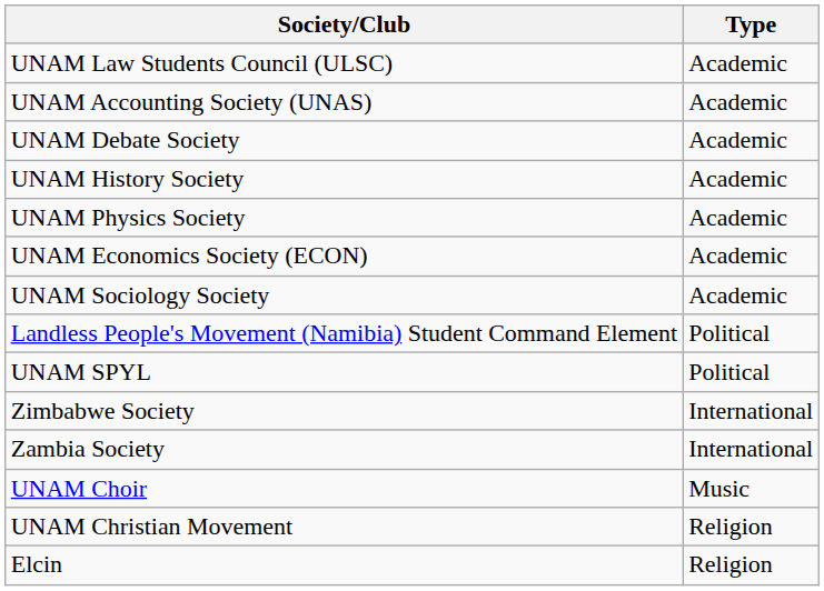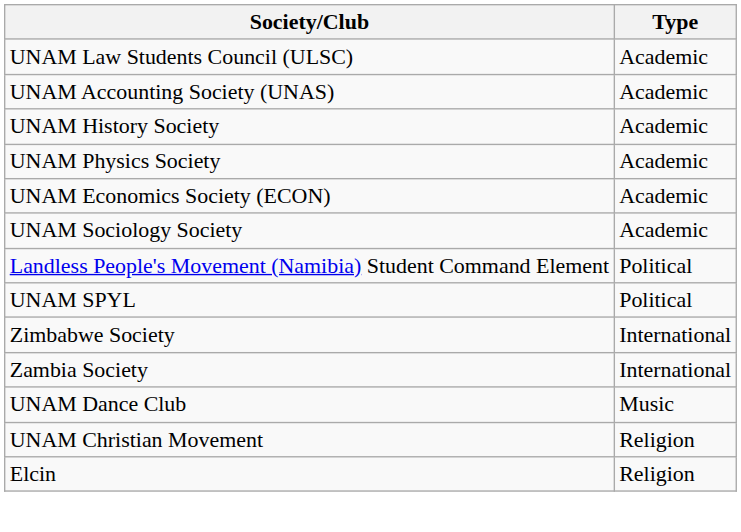 <table class="wikitable">
 <tr>
 <th>Society/Club</th>
 <th>Type</th>
 </tr>
 <tr>
 <td>UNAM Law Students Council (ULSC)</td>
 <td>Academic</td>
 </tr>
 <tr>
 <td>UNAM Accounting Society (UNAS)</td>
-<td>Academic</td>
-</tr>
-<tr>
-<td>UNAM Debate Society</td>
 <td>Academic</td>
 </tr>
 <tr>
 <td>UNAM History Society</td>
 <td>Academic</td>
 </tr>
 <tr>
 <td>UNAM Physics Society</td>
 <td>Academic</td>
 </tr>
 <tr>
 <td>UNAM Economics Society (ECON)</td>
 <td>Academic</td>
 </tr>
 <tr>
 <td>UNAM Sociology Society</td>
 <td>Academic</td>
 </tr>
 <tr>
 <td><a href='#'>Landless People's Movement (Namibia)</a> Student Command Element</td>
 <td>Political</td>
 </tr>
 <tr>
 <td>UNAM SPYL</td>
 <td>Political</td>
 </tr>
 <tr>
 <td>Zimbabwe Society</td>
 <td>International</td>
 </tr>
 <tr>
 <td>Zambia Society</td>
 <td>International</td>
 </tr>
 <tr>
-<td><a href='#'>UNAM Choir</a></td>
+<td>UNAM Dance Club</td>
 <td>Music</td>
 </tr>
 <tr>
 <td>UNAM Christian Movement</td>
 <td>Religion</td>
 </tr>
 <tr>
 <td>Elcin</td>
 <td>Religion</td>
 </tr>
 </table>
